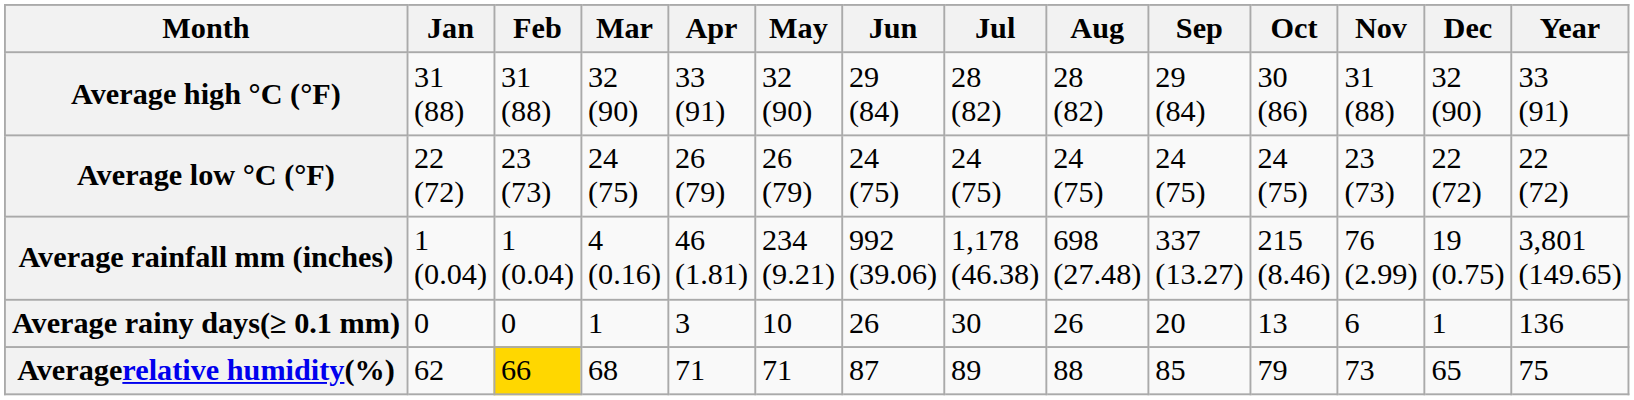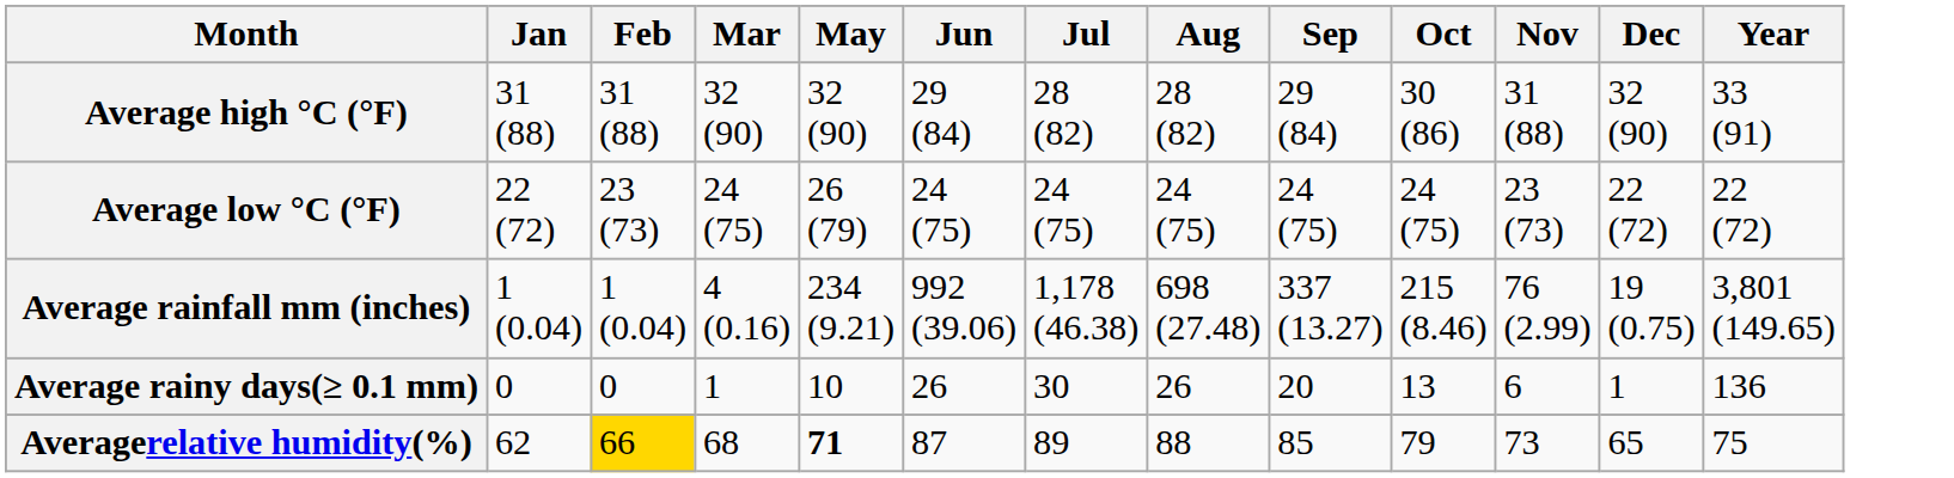 <table class="wikitable">
 <tr>
 <th>Month</th>
 <th>Jan</th>
 <th>Feb</th>
 <th>Mar</th>
-<th>Apr</th>
 <th>May</th>
 <th>Jun</th>
 <th>Jul</th>
 <th>Aug</th>
 <th>Sep</th>
 <th>Oct</th>
 <th>Nov</th>
 <th>Dec</th>
 <th>Year</th>
 </tr>
 <tr>
 <th>Average high °C (°F)</th>
 <td>31<br>(88)</td>
 <td>31<br>(88)</td>
 <td>32<br>(90)</td>
-<td>33<br>(91)</td>
 <td>32<br>(90)</td>
 <td>29<br>(84)</td>
 <td>28<br>(82)</td>
 <td>28<br>(82)</td>
 <td>29<br>(84)</td>
 <td>30<br>(86)</td>
 <td>31<br>(88)</td>
 <td>32<br>(90)</td>
 <td>33<br>(91)</td>
 </tr>
 <tr>
 <th>Average low °C (°F)</th>
 <td>22<br>(72)</td>
 <td>23<br>(73)</td>
 <td>24<br>(75)</td>
 <td>26<br>(79)</td>
-<td>26<br>(79)</td>
 <td>24<br>(75)</td>
 <td>24<br>(75)</td>
 <td>24<br>(75)</td>
 <td>24<br>(75)</td>
 <td>24<br>(75)</td>
 <td>23<br>(73)</td>
 <td>22<br>(72)</td>
 <td>22<br>(72)</td>
 </tr>
 <tr>
 <th>Average rainfall mm (inches)</th>
 <td>1<br>(0.04)</td>
 <td>1<br>(0.04)</td>
 <td>4<br>(0.16)</td>
-<td>46<br>(1.81)</td>
 <td>234<br>(9.21)</td>
 <td>992<br>(39.06)</td>
 <td>1,178<br>(46.38)</td>
 <td>698<br>(27.48)</td>
 <td>337<br>(13.27)</td>
 <td>215<br>(8.46)</td>
 <td>76<br>(2.99)</td>
 <td>19<br>(0.75)</td>
 <td>3,801<br>(149.65)</td>
 </tr>
 <tr>
 <th>Average rainy days(≥ 0.1 mm)</th>
 <td>0</td>
 <td>0</td>
 <td>1</td>
-<td>3</td>
 <td>10</td>
 <td>26</td>
 <td>30</td>
 <td>26</td>
 <td>20</td>
 <td>13</td>
 <td>6</td>
 <td>1</td>
 <td>136</td>
 </tr>
 <tr>
 <th>Average<a href='#'>relative humidity</a>(%)</th>
 <td>62</td>
 <td style="background: gold;">66</td>
 <td>68</td>
-<td>71</td>
-<td>71</td>
+<td><strong>71</strong></td>
 <td>87</td>
 <td>89</td>
 <td>88</td>
 <td>85</td>
 <td>79</td>
 <td>73</td>
 <td>65</td>
 <td>75</td>
 </tr>
 </table>
